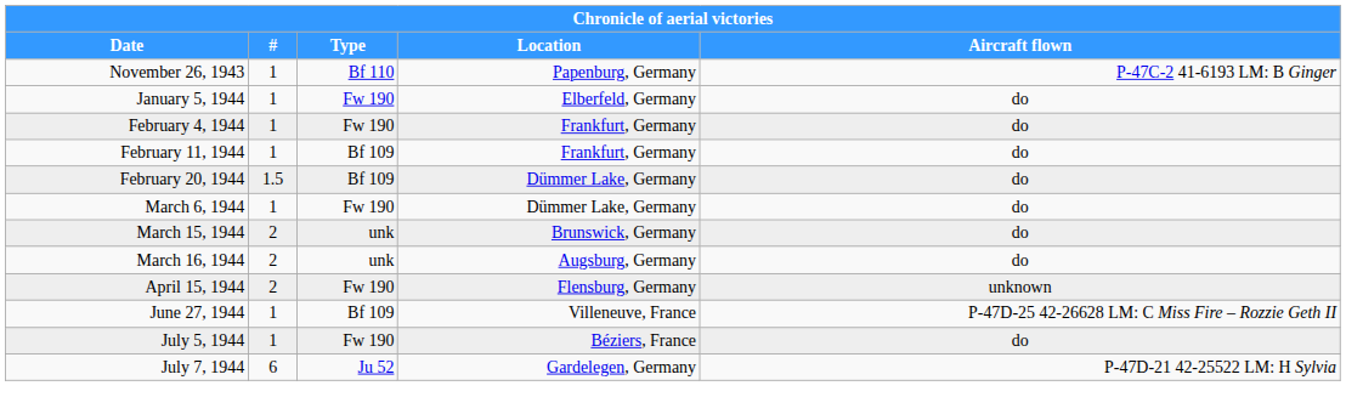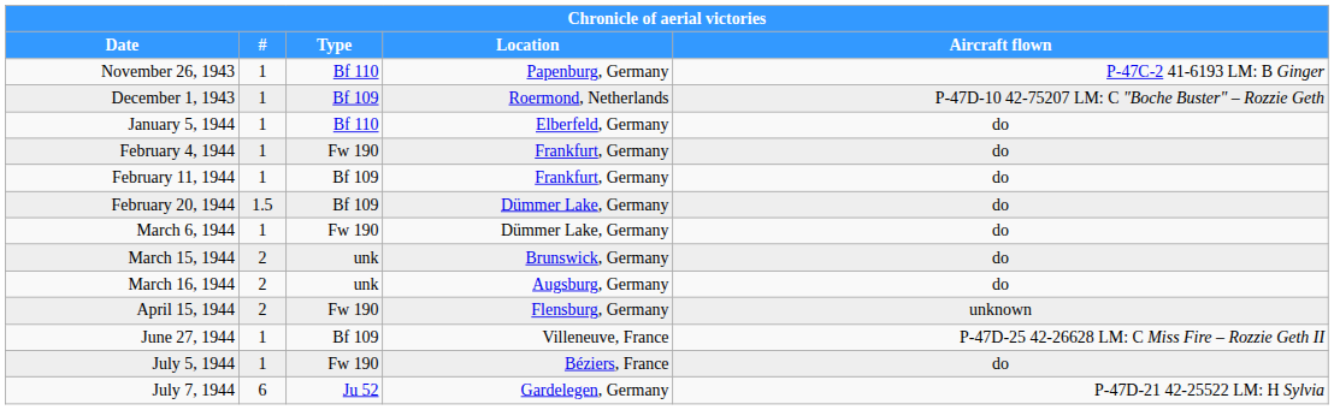 <table class="wikitable plainrowheaders collapsible collapsed" style="margin-left: auto; margin-right: auto; border: none; text-align:right; width: 100%;">
 <tr style="color:white;">
 <th colspan="5" style="background-color: #3399ff">Chronicle of aerial victories</th>
 </tr>
 <tr style="color:white;">
 <th style="background-color: #3399ff">Date</th>
 <th style="background-color: #3399ff">#</th>
 <th style="background-color: #3399ff">Type</th>
 <th style="background-color: #3399ff">Location</th>
 <th style="background-color: #3399ff">Aircraft flown</th>
 </tr>
 <tr>
 <td>November 26, 1943</td>
 <td align=center>1</td>
 <td><a href='#'>Bf 110</a></td>
 <td><a href='#'>Papenburg</a>, Germany</td>
 <td><a href='#'>P-47C-2</a> 41-6193 LM: B <em>Ginger</em></td>
 </tr>
+<tr style="background: #eeeeee;">
+<td>December 1, 1943</td>
+<td align=center>1</td>
+<td><a href='#'>Bf 109</a></td>
+<td><a href='#'>Roermond</a>, Netherlands</td>
+<td>P-47D-10 42-75207 LM: C <em>"Boche Buster" – Rozzie Geth</em></td>
+</tr>
 <tr>
 <td>January 5, 1944</td>
 <td align=center>1</td>
-<td><a href='#'>Fw 190</a></td>
+<td><a href='#'>Bf 110</a></td>
 <td><a href='#'>Elberfeld</a>, Germany</td>
 <td align=center>do</td>
 </tr>
 <tr style="background: #eeeeee;">
 <td>February 4, 1944</td>
 <td align=center>1</td>
 <td>Fw 190</td>
 <td><a href='#'>Frankfurt</a>, Germany</td>
 <td align=center>do</td>
 </tr>
 <tr>
 <td>February 11, 1944</td>
 <td align=center>1</td>
 <td>Bf 109</td>
 <td><a href='#'>Frankfurt</a>, Germany</td>
 <td align=center>do</td>
 </tr>
 <tr style="background: #eeeeee;">
 <td>February 20, 1944</td>
 <td align=center>1.5</td>
 <td>Bf 109</td>
 <td><a href='#'>Dümmer Lake</a>, Germany</td>
 <td align=center>do</td>
 </tr>
 <tr>
 <td>March 6, 1944</td>
 <td align=center>1</td>
 <td>Fw 190</td>
 <td>Dümmer Lake, Germany</td>
 <td align=center>do</td>
 </tr>
 <tr style="background: #eeeeee;">
 <td>March 15, 1944</td>
 <td align=center>2</td>
 <td>unk</td>
 <td><a href='#'>Brunswick</a>, Germany</td>
 <td align=center>do</td>
 </tr>
 <tr>
 <td>March 16, 1944</td>
 <td align=center>2</td>
 <td>unk</td>
 <td><a href='#'>Augsburg</a>, Germany</td>
 <td align=center>do</td>
 </tr>
 <tr style="background: #eeeeee;">
 <td>April 15, 1944</td>
 <td align=center>2</td>
 <td>Fw 190</td>
 <td><a href='#'>Flensburg</a>, Germany</td>
 <td align=center>unknown</td>
 </tr>
 <tr>
 <td>June 27, 1944</td>
 <td align=center>1</td>
 <td>Bf 109</td>
 <td>Villeneuve, France</td>
 <td>P-47D-25 42-26628 LM: C <em>Miss Fire – Rozzie Geth II</em></td>
 </tr>
 <tr style="background: #eeeeee;">
 <td>July 5, 1944</td>
 <td align=center>1</td>
 <td>Fw 190</td>
 <td><a href='#'>Béziers</a>, France</td>
 <td align=center>do</td>
 </tr>
 <tr>
 <td>July 7, 1944</td>
 <td align=center>6</td>
 <td><a href='#'>Ju 52</a></td>
 <td><a href='#'>Gardelegen</a>, Germany</td>
 <td>P-47D-21 42-25522 LM: H <em>Sylvia</em></td>
 </tr>
 <tr>
 </tr>
 </table>
